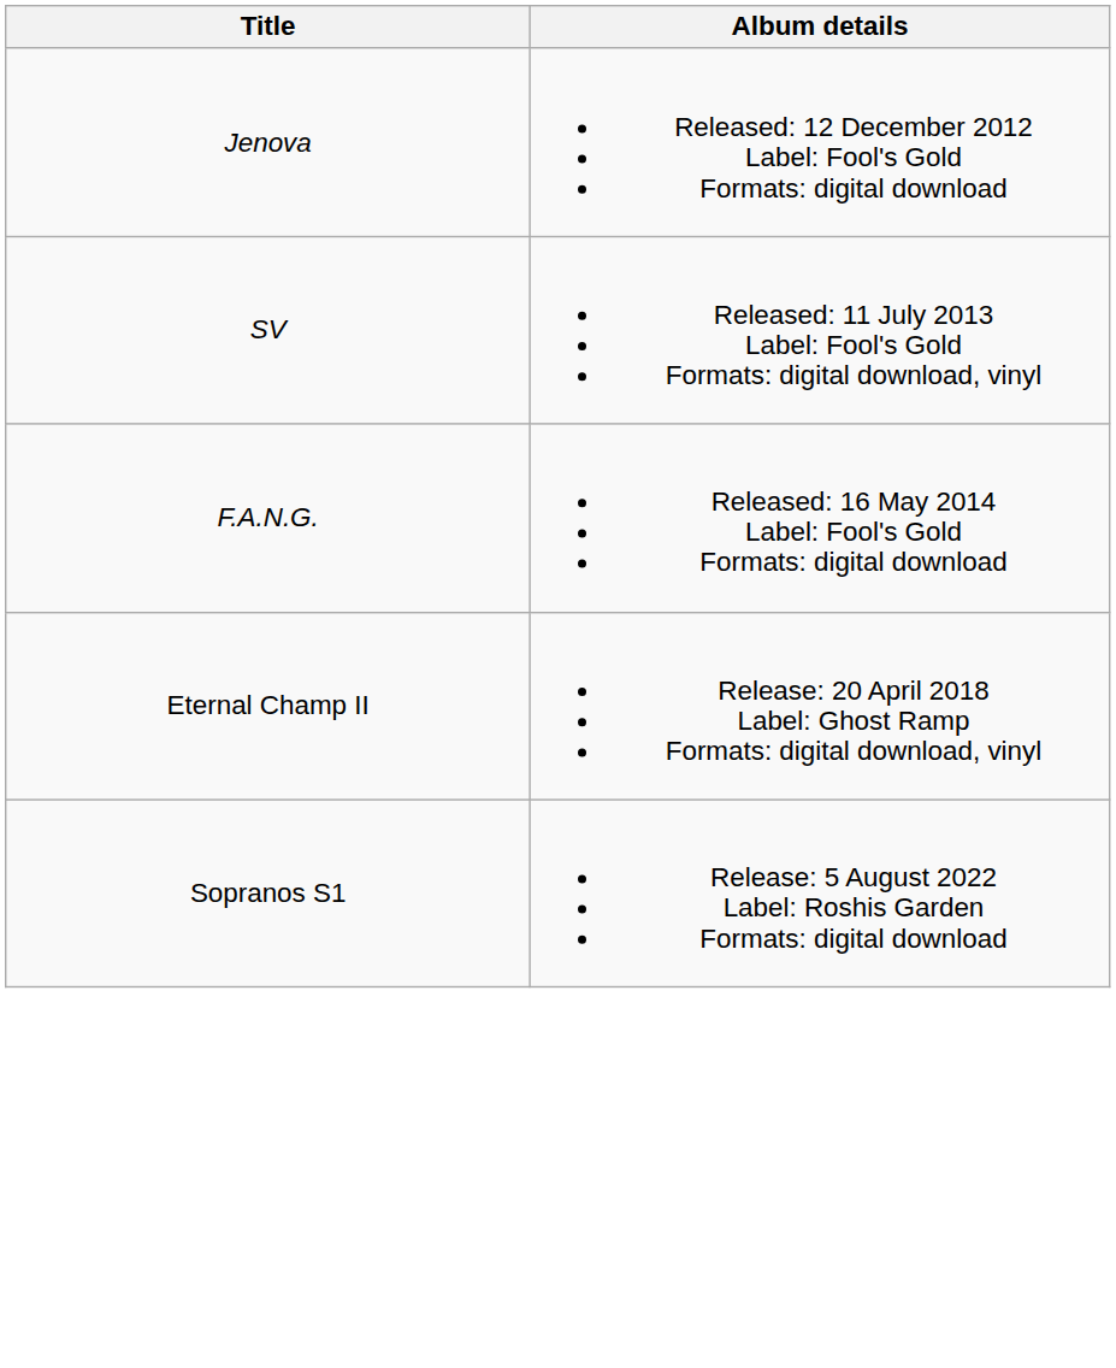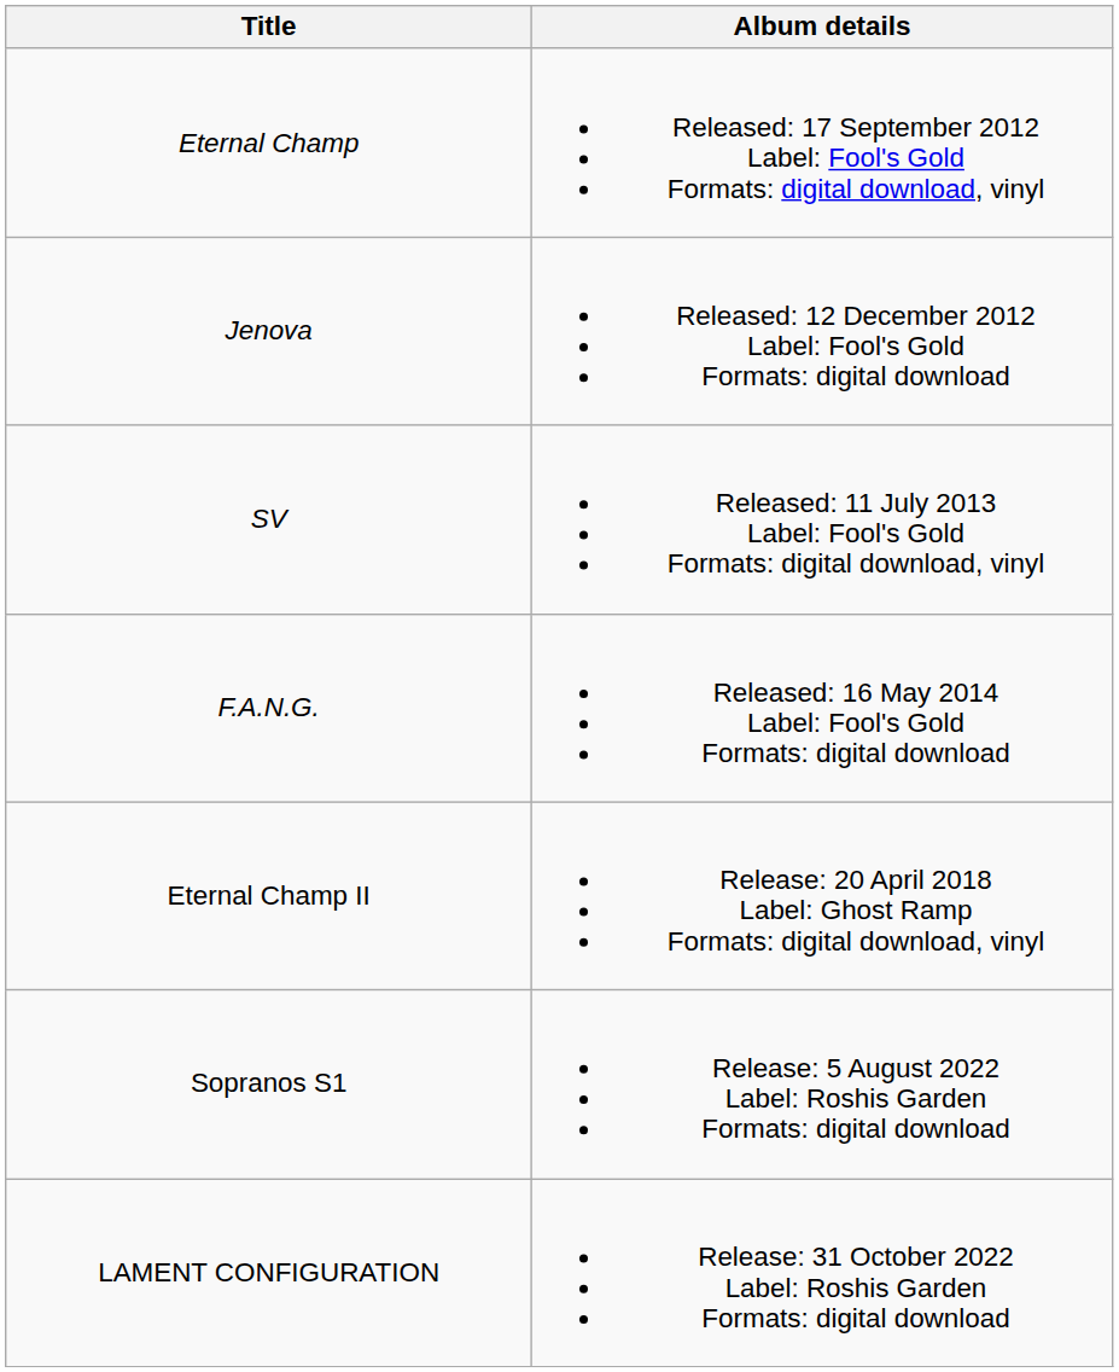 <table class="wikitable plainrowheaders" style="text-align:center;">
 <tr>
 <th scope="col" rowspan="1" style="width:19em;">Title</th>
 <th scope="col" rowspan="1" style="width:21em;">Album details</th>
+</tr>
+<tr>
+<td><em>Eternal Champ</em></td>
+<td><br><ul><li>Released: 17 September 2012</li><li>Label: <a href='#'>Fool's Gold</a></li><li>Formats: <a href='#'>digital download</a>, vinyl</li></ul></td>
 </tr>
 <tr>
 <td><em>Jenova</em></td>
 <td><br><ul><li>Released: 12 December 2012</li><li>Label: Fool's Gold</li><li>Formats: digital download</li></ul></td>
 </tr>
 <tr>
 <td><em>SV</em></td>
 <td><br><ul><li>Released: 11 July 2013</li><li>Label: Fool's Gold</li><li>Formats: digital download, vinyl</li></ul></td>
 </tr>
 <tr>
 <td><em>F.A.N.G.</em></td>
 <td><br><ul><li>Released: 16 May 2014</li><li>Label: Fool's Gold</li><li>Formats: digital download</li></ul></td>
 </tr>
 <tr>
 <td>Eternal Champ II</td>
 <td><br><ul><li>Release: 20 April 2018 </li><li>Label: Ghost Ramp </li><li>Formats: digital download, vinyl</li></ul></td>
 </tr>
 <tr>
 <td>Sopranos S1</td>
 <td><br><ul><li>Release: 5 August 2022 </li><li>Label: Roshis Garden</li><li>Formats: digital download</li></ul></td>
 </tr>
+<tr>
+<td>LAMENT CONFIGURATION</td>
+<td><br><ul><li>Release: 31 October 2022 </li><li>Label: Roshis Garden</li><li>Formats: digital download</li></ul></td>
+</tr>
 </table>
